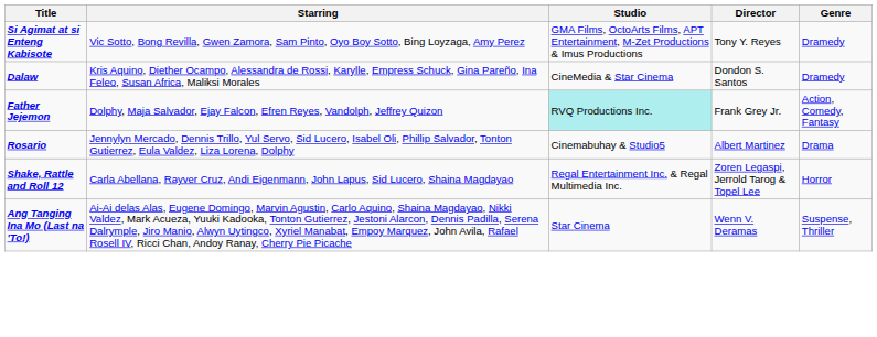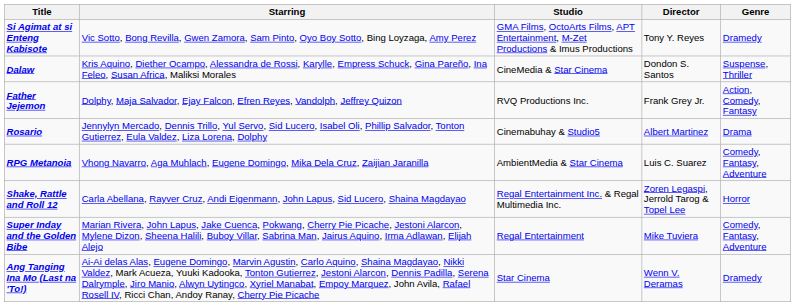 <table class="wikitable" style="font-size:95%">
 <tr>
 <th>Title</th>
 <th>Starring</th>
 <th>Studio</th>
 <th>Director</th>
 <th>Genre</th>
 </tr>
 <tr>
 <td><strong><em><a href='#'>Si Agimat at si Enteng Kabisote</a></em></strong></td>
 <td><a href='#'>Vic Sotto</a>, <a href='#'>Bong Revilla</a>, <a href='#'>Gwen Zamora</a>, <a href='#'>Sam Pinto</a>, <a href='#'>Oyo Boy Sotto</a>, Bing Loyzaga, <a href='#'>Amy Perez</a></td>
 <td><a href='#'>GMA Films</a>, <a href='#'>OctoArts Films</a>, <a href='#'>APT Entertainment</a>, <a href='#'>M-Zet Productions</a> & Imus Productions</td>
 <td>Tony Y. Reyes</td>
 <td><a href='#'>Dramedy</a></td>
 </tr>
 <tr>
 <td><strong><em><a href='#'>Dalaw</a></em></strong></td>
 <td><a href='#'>Kris Aquino</a>, <a href='#'>Diether Ocampo</a>, <a href='#'>Alessandra de Rossi</a>, <a href='#'>Karylle</a>, <a href='#'>Empress Schuck</a>, <a href='#'>Gina Pareño</a>, <a href='#'>Ina Feleo</a>, <a href='#'>Susan Africa</a>, Maliksi Morales</td>
 <td>CineMedia & <a href='#'>Star Cinema</a></td>
 <td>Dondon S. Santos</td>
-<td><a href='#'>Dramedy</a></td>
+<td><a href='#'>Suspense</a>, <a href='#'>Thriller</a></td>
 </tr>
 <tr>
 <td><strong><em><a href='#'>Father Jejemon</a></em></strong></td>
 <td><a href='#'>Dolphy</a>, <a href='#'>Maja Salvador</a>, <a href='#'>Ejay Falcon</a>, <a href='#'>Efren Reyes</a>, <a href='#'>Vandolph</a>, <a href='#'>Jeffrey Quizon</a></td>
-<td style="background: paleturquoise;">RVQ Productions Inc.</td>
+<td>RVQ Productions Inc.</td>
 <td>Frank Grey Jr.</td>
 <td><a href='#'>Action</a>, <a href='#'>Comedy</a>, <a href='#'>Fantasy</a></td>
 </tr>
 <tr>
 <td><strong><em><a href='#'>Rosario</a></em></strong></td>
 <td><a href='#'>Jennylyn Mercado</a>, <a href='#'>Dennis Trillo</a>, <a href='#'>Yul Servo</a>, <a href='#'>Sid Lucero</a>, <a href='#'>Isabel Oli</a>, <a href='#'>Phillip Salvador</a>, <a href='#'>Tonton Gutierrez</a>, <a href='#'>Eula Valdez</a>, <a href='#'>Liza Lorena</a>, <a href='#'>Dolphy</a></td>
 <td>Cinemabuhay & <a href='#'>Studio5</a></td>
 <td><a href='#'>Albert Martinez</a></td>
 <td><a href='#'>Drama</a></td>
 </tr>
 <tr>
+<td><strong><em><a href='#'>RPG Metanoia</a></em></strong></td>
+<td><a href='#'>Vhong Navarro</a>, <a href='#'>Aga Muhlach</a>, <a href='#'>Eugene Domingo</a>, <a href='#'>Mika Dela Cruz</a>, <a href='#'>Zaijian Jaranilla</a></td>
+<td>AmbientMedia & <a href='#'>Star Cinema</a></td>
+<td>Luis C. Suarez</td>
+<td><a href='#'>Comedy</a>, <a href='#'>Fantasy</a>, <a href='#'>Adventure</a></td>
+</tr>
+<tr>
 <td><strong><em><a href='#'>Shake, Rattle and Roll 12</a></em></strong></td>
 <td><a href='#'>Carla Abellana</a>, <a href='#'>Rayver Cruz</a>, <a href='#'>Andi Eigenmann</a>, <a href='#'>John Lapus</a>, <a href='#'>Sid Lucero</a>, <a href='#'>Shaina Magdayao</a></td>
 <td><a href='#'>Regal Entertainment Inc.</a> & Regal Multimedia Inc.</td>
 <td><a href='#'>Zoren Legaspi</a>, Jerrold Tarog & <a href='#'>Topel Lee</a></td>
 <td><a href='#'>Horror</a></td>
 </tr>
 <tr>
+<td><strong><em><a href='#'>Super Inday and the Golden Bibe</a></em></strong></td>
+<td><a href='#'>Marian Rivera</a>, <a href='#'>John Lapus</a>, <a href='#'>Jake Cuenca</a>, <a href='#'>Pokwang</a>, <a href='#'>Cherry Pie Picache</a>, <a href='#'>Jestoni Alarcon</a>, <a href='#'>Mylene Dizon</a>, <a href='#'>Sheena Halili</a>, <a href='#'>Buboy Villar</a>, <a href='#'>Sabrina Man</a>, <a href='#'>Jairus Aquino</a>, <a href='#'>Irma Adlawan</a>, <a href='#'>Elijah Alejo</a></td>
+<td><a href='#'>Regal Entertainment</a></td>
+<td><a href='#'>Mike Tuviera</a></td>
+<td><a href='#'>Comedy</a>, <a href='#'>Fantasy</a>, <a href='#'>Adventure</a></td>
+</tr>
+<tr>
 <td><strong><em><a href='#'>Ang Tanging Ina Mo (Last na 'To!)</a></em></strong></td>
 <td><a href='#'>Ai-Ai delas Alas</a>, <a href='#'>Eugene Domingo</a>, <a href='#'>Marvin Agustin</a>, <a href='#'>Carlo Aquino</a>, <a href='#'>Shaina Magdayao</a>, <a href='#'>Nikki Valdez</a>, Mark Acueza, Yuuki Kadooka, <a href='#'>Tonton Gutierrez</a>, <a href='#'>Jestoni Alarcon</a>, <a href='#'>Dennis Padilla</a>, <a href='#'>Serena Dalrymple</a>, <a href='#'>Jiro Manio</a>, <a href='#'>Alwyn Uytingco</a>, <a href='#'>Xyriel Manabat</a>, <a href='#'>Empoy Marquez</a>, John Avila, <a href='#'>Rafael Rosell IV</a>, Ricci Chan, Andoy Ranay, <a href='#'>Cherry Pie Picache</a></td>
 <td><a href='#'>Star Cinema</a></td>
 <td><a href='#'>Wenn V. Deramas</a></td>
-<td><a href='#'>Suspense</a>, <a href='#'>Thriller</a></td>
+<td><a href='#'>Dramedy</a></td>
 </tr>
 </table>
